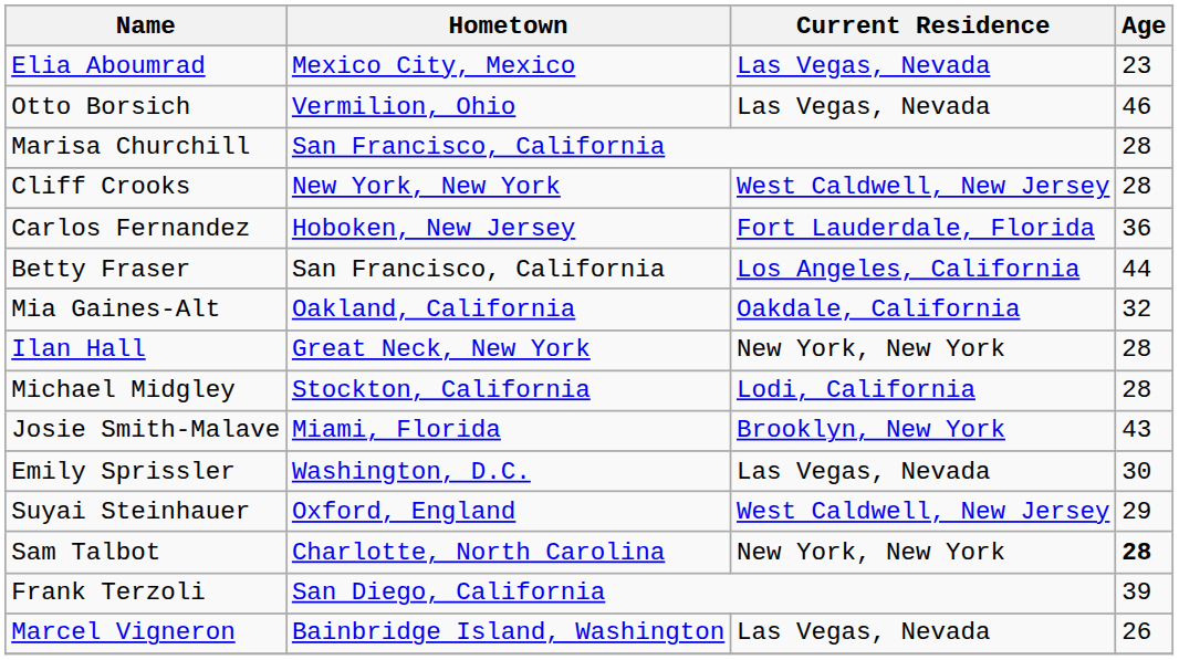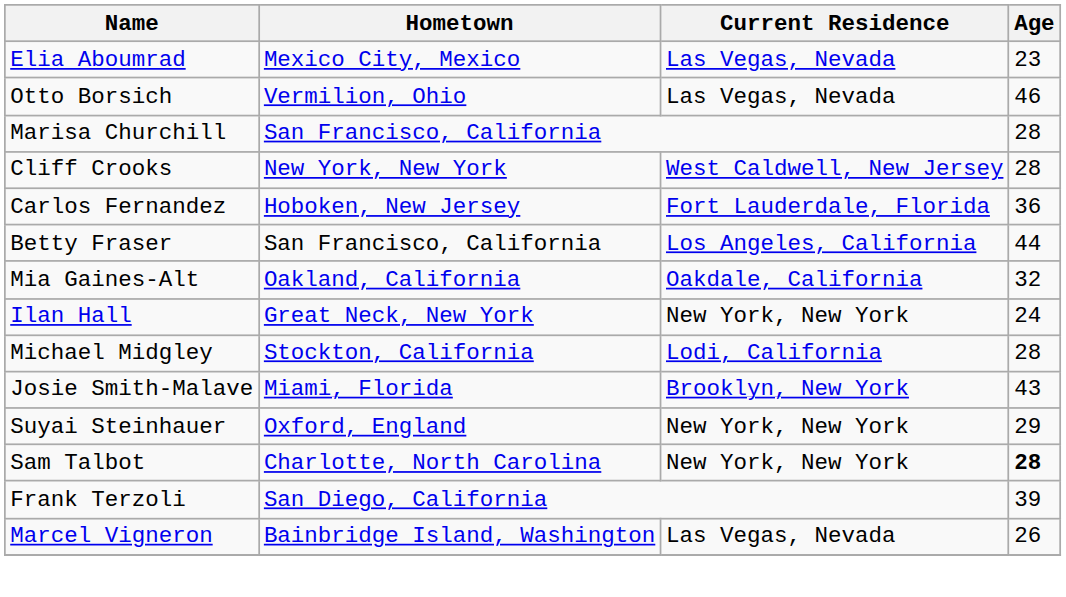 <table class="wikitable sortable">
 <tr>
 <th>Name</th>
 <th>Hometown</th>
 <th>Current Residence</th>
 <th>Age</th>
 </tr>
 <tr>
 <td><a href='#'>Elia Aboumrad</a></td>
 <td><a href='#'>Mexico City, Mexico</a></td>
 <td><a href='#'>Las Vegas, Nevada</a></td>
 <td>23</td>
 </tr>
 <tr>
 <td>Otto Borsich</td>
 <td><a href='#'>Vermilion, Ohio</a></td>
 <td>Las Vegas, Nevada</td>
 <td>46</td>
 </tr>
 <tr>
 <td>Marisa Churchill</td>
 <td colspan="2"><a href='#'>San Francisco, California</a></td>
 <td>28</td>
 </tr>
 <tr>
 <td>Cliff Crooks</td>
 <td><a href='#'>New York, New York</a></td>
 <td><a href='#'>West Caldwell, New Jersey</a></td>
 <td>28</td>
 </tr>
 <tr>
 <td>Carlos Fernandez</td>
 <td><a href='#'>Hoboken, New Jersey</a></td>
 <td><a href='#'>Fort Lauderdale, Florida</a></td>
 <td>36</td>
 </tr>
 <tr>
 <td>Betty Fraser</td>
 <td>San Francisco, California</td>
 <td><a href='#'>Los Angeles, California</a></td>
 <td>44</td>
 </tr>
 <tr>
 <td>Mia Gaines-Alt</td>
 <td><a href='#'>Oakland, California</a></td>
 <td><a href='#'>Oakdale, California</a></td>
 <td>32</td>
 </tr>
 <tr>
 <td><a href='#'>Ilan Hall</a></td>
 <td><a href='#'>Great Neck, New York</a></td>
 <td>New York, New York</td>
-<td>28</td>
+<td>24</td>
 </tr>
 <tr>
 <td>Michael Midgley</td>
 <td><a href='#'>Stockton, California</a></td>
 <td><a href='#'>Lodi, California</a></td>
 <td>28</td>
 </tr>
 <tr>
 <td>Josie Smith-Malave</td>
 <td><a href='#'>Miami, Florida</a></td>
 <td><a href='#'>Brooklyn, New York</a></td>
 <td>43</td>
 </tr>
 <tr>
-<td>Emily Sprissler</td>
-<td><a href='#'>Washington, D.C.</a></td>
-<td>Las Vegas, Nevada</td>
-<td>30</td>
-</tr>
-<tr>
 <td>Suyai Steinhauer</td>
 <td><a href='#'>Oxford, England</a></td>
-<td><a href='#'>West Caldwell, New Jersey</a></td>
+<td>New York, New York</td>
 <td>29</td>
 </tr>
 <tr>
 <td>Sam Talbot</td>
 <td><a href='#'>Charlotte, North Carolina</a></td>
 <td>New York, New York</td>
 <td><strong>28</strong></td>
 </tr>
 <tr>
 <td>Frank Terzoli</td>
 <td colspan="2"><a href='#'>San Diego, California</a></td>
 <td>39</td>
 </tr>
 <tr>
 <td><a href='#'>Marcel Vigneron</a></td>
 <td><a href='#'>Bainbridge Island, Washington</a></td>
 <td>Las Vegas, Nevada</td>
 <td>26</td>
 </tr>
 <tr>
 </tr>
 </table>
